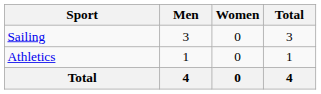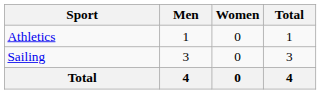 <table class="wikitable sortable" style="text-align:center;">
 <tr>
 <th width=180>Sport</th>
 <th width=55>Men</th>
 <th width=55>Women</th>
 <th width=55>Total</th>
 </tr>
 <tr>
+<td align=left><a href='#'>Athletics</a></td>
+<td>1</td>
+<td>0</td>
+<td>1</td>
+</tr>
+<tr>
 <td align=left><a href='#'>Sailing</a></td>
 <td>3</td>
 <td>0</td>
 <td>3</td>
-</tr>
-<tr>
-<td align=left><a href='#'>Athletics</a></td>
-<td>1</td>
-<td>0</td>
-<td>1</td>
 </tr>
 <tr>
 <th>Total</th>
 <th>4</th>
 <th>0</th>
 <th>4</th>
 </tr>
 </table>
